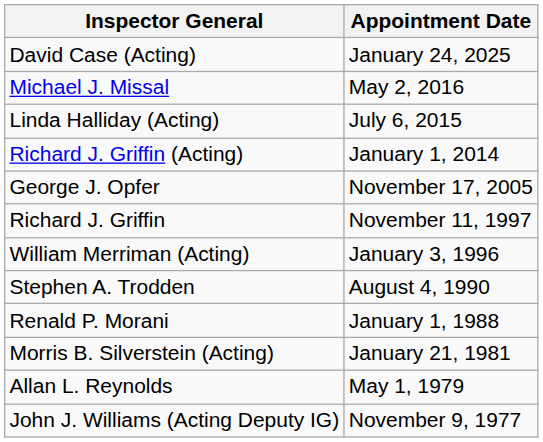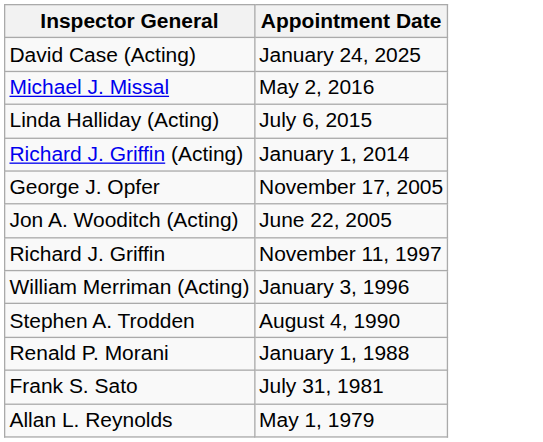 <table class="wikitable">
 <tr>
 <th><strong>Inspector General</strong></th>
 <th><strong>Appointment Date</strong></th>
 </tr>
 <tr>
 <td>David Case (Acting)</td>
 <td>January 24, 2025</td>
 </tr>
 <tr>
 <td><a href='#'>Michael J. Missal</a></td>
 <td>May 2, 2016</td>
 </tr>
 <tr>
 <td>Linda Halliday (Acting)</td>
 <td>July 6, 2015</td>
 </tr>
 <tr>
 <td><a href='#'>Richard J. Griffin</a> (Acting)</td>
 <td>January 1, 2014</td>
 </tr>
 <tr>
 <td>George J. Opfer</td>
 <td>November 17, 2005</td>
 </tr>
 <tr>
+<td>Jon A. Wooditch (Acting)</td>
+<td>June 22, 2005</td>
+</tr>
+<tr>
 <td>Richard J. Griffin</td>
 <td>November 11, 1997</td>
 </tr>
 <tr>
 <td>William Merriman (Acting)</td>
 <td>January 3, 1996</td>
 </tr>
 <tr>
 <td>Stephen A. Trodden</td>
 <td>August 4, 1990</td>
 </tr>
 <tr>
 <td>Renald P. Morani</td>
 <td>January 1, 1988</td>
 </tr>
 <tr>
-<td>Morris B. Silverstein (Acting)</td>
-<td>January 21, 1981</td>
+<td>Frank S. Sato</td>
+<td>July 31, 1981</td>
 </tr>
 <tr>
 <td>Allan L. Reynolds</td>
 <td>May 1, 1979</td>
 </tr>
-<tr>
-<td>John J. Williams (Acting Deputy IG)</td>
-<td>November 9, 1977</td>
-</tr>
 </table>
